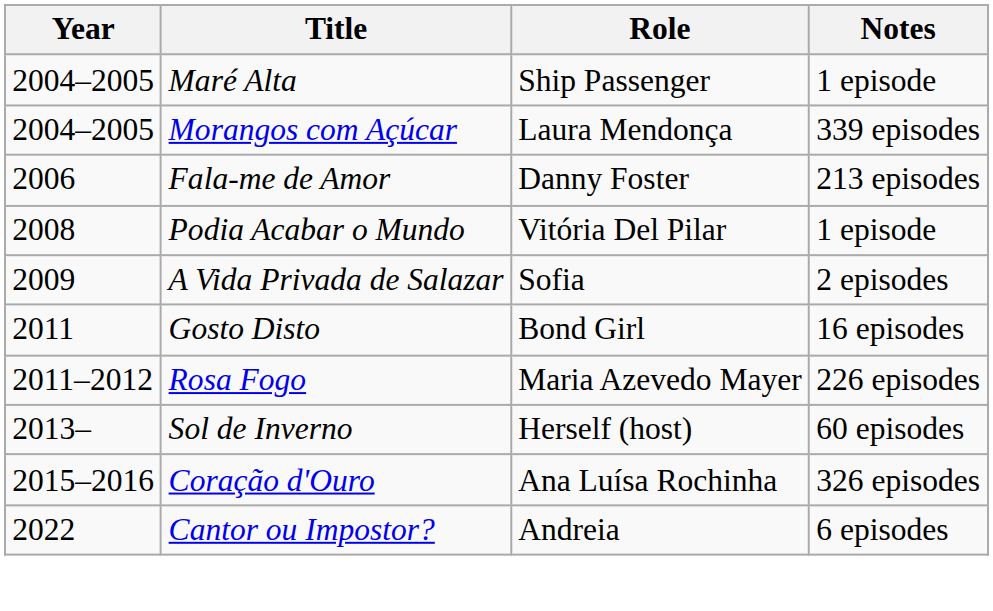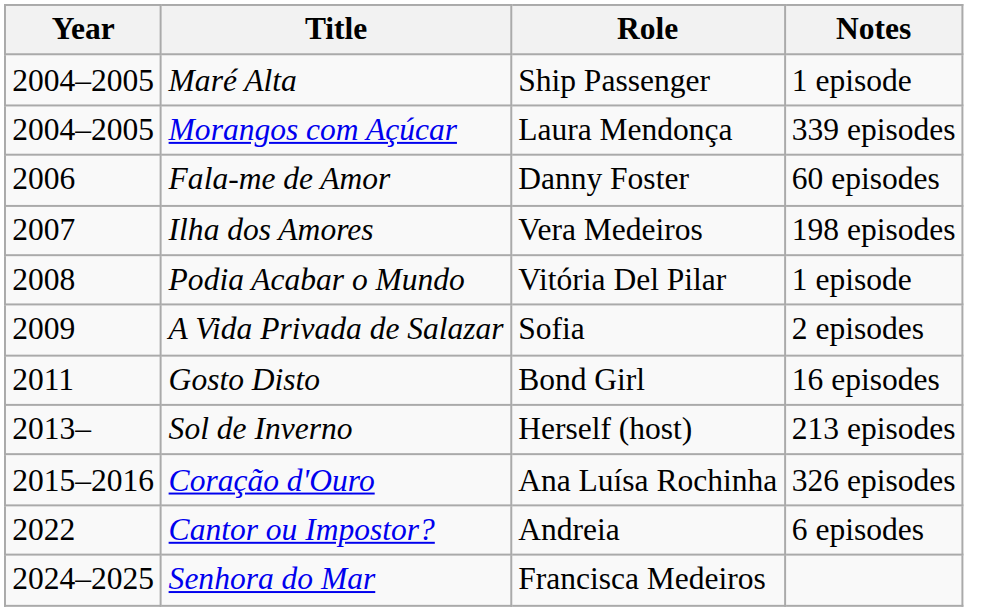 <table class="wikitable sortable">
 <tr>
 <th>Year</th>
 <th>Title</th>
 <th>Role</th>
 <th>Notes</th>
 </tr>
 <tr>
 <td>2004–2005</td>
 <td><em>Maré Alta</em></td>
 <td>Ship Passenger</td>
 <td>1 episode</td>
 </tr>
 <tr>
 <td>2004–2005</td>
 <td><em><a href='#'>Morangos com Açúcar</a></em></td>
 <td>Laura Mendonça</td>
 <td>339 episodes</td>
 </tr>
 <tr>
 <td>2006</td>
 <td><em>Fala-me de Amor</em></td>
 <td>Danny Foster</td>
-<td>213 episodes</td>
+<td>60 episodes</td>
+</tr>
+<tr>
+<td>2007</td>
+<td><em>Ilha dos Amores</em></td>
+<td>Vera Medeiros</td>
+<td>198 episodes</td>
 </tr>
 <tr>
 <td>2008</td>
 <td><em>Podia Acabar o Mundo</em></td>
 <td>Vitória Del Pilar</td>
 <td>1 episode</td>
 </tr>
 <tr>
 <td>2009</td>
 <td><em>A Vida Privada de Salazar</em></td>
 <td>Sofia</td>
 <td>2 episodes</td>
 </tr>
 <tr>
 <td>2011</td>
 <td><em>Gosto Disto</em></td>
 <td>Bond Girl</td>
 <td>16 episodes</td>
 </tr>
 <tr>
-<td>2011–2012</td>
-<td><em><a href='#'>Rosa Fogo</a></em></td>
-<td>Maria Azevedo Mayer</td>
-<td>226 episodes</td>
-</tr>
-<tr>
 <td>2013–</td>
 <td><em>Sol de Inverno</em></td>
 <td>Herself (host)</td>
-<td>60 episodes</td>
+<td>213 episodes</td>
 </tr>
 <tr>
 <td>2015–2016</td>
 <td><em><a href='#'>Coração d'Ouro</a></em></td>
 <td>Ana Luísa Rochinha</td>
 <td>326 episodes</td>
 </tr>
 <tr>
 <td>2022</td>
 <td><em><a href='#'>Cantor ou Impostor?</a></em></td>
 <td>Andreia</td>
 <td>6 episodes</td>
 </tr>
+<tr>
+<td>2024–2025</td>
+<td><em><a href='#'>Senhora do Mar</a></em></td>
+<td>Francisca Medeiros</td>
+<td></td>
+</tr>
 </table>
